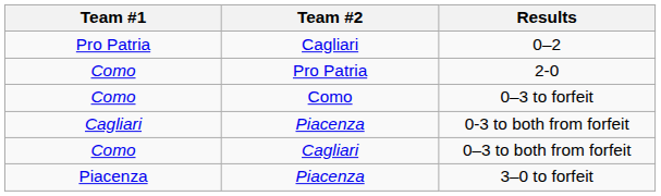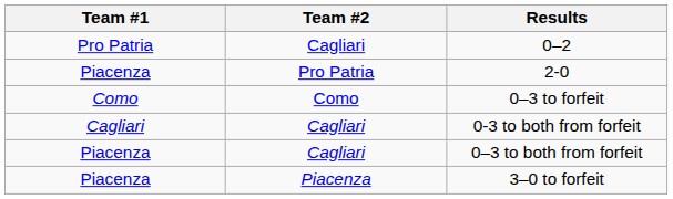 <table class="wikitable" style="text-align:center">
 <tr>
 <th width=200>Team #1</th>
 <th width=200>Team #2</th>
 <th width=200>Results</th>
 </tr>
 <tr>
 <td><a href='#'>Pro Patria</a></td>
 <td><a href='#'>Cagliari</a></td>
 <td>0–2</td>
 </tr>
 <tr>
-<td><em><a href='#'>Como</a></em></td>
+<td><a href='#'>Piacenza</a></td>
 <td><a href='#'>Pro Patria</a></td>
 <td>2-0</td>
 </tr>
 <tr>
 <td><em><a href='#'>Como</a></em></td>
 <td><a href='#'>Como</a></td>
 <td>0–3 to forfeit</td>
 </tr>
 <tr>
 <td><em><a href='#'>Cagliari</a></em></td>
-<td><em><a href='#'>Piacenza</a></em></td>
+<td><em><a href='#'>Cagliari</a></em></td>
 <td>0-3 to both from forfeit</td>
 </tr>
 <tr>
-<td><em><a href='#'>Como</a></em></td>
+<td><a href='#'>Piacenza</a></td>
 <td><em><a href='#'>Cagliari</a></em></td>
 <td>0–3 to both from forfeit</td>
 </tr>
 <tr>
 <td><a href='#'>Piacenza</a></td>
 <td><em><a href='#'>Piacenza</a></em></td>
 <td>3–0 to forfeit</td>
 </tr>
 </table>
